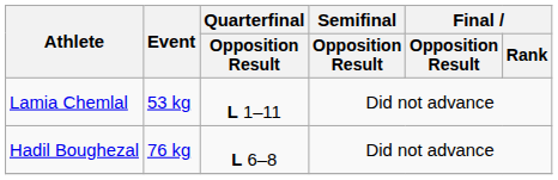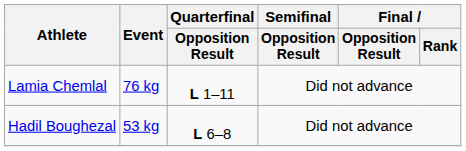 <table class="wikitable" style="font-size:90%">
 <tr>
 <th rowspan="2">Athlete</th>
 <th rowspan="2">Event</th>
 <th>Quarterfinal</th>
 <th>Semifinal</th>
 <th colspan=2>Final / </th>
 </tr>
 <tr style="font-size: 95%">
 <th>Opposition<br>Result</th>
 <th>Opposition<br>Result</th>
 <th>Opposition<br>Result</th>
 <th>Rank</th>
 </tr>
 <tr align=center>
 <td align=left><a href='#'>Lamia Chemlal</a></td>
-<td align=left><a href='#'>53 kg</a></td>
+<td align=left><a href='#'>76 kg</a></td>
 <td><br><strong>L</strong> 1–11</td>
 <td colspan=3>Did not advance</td>
 </tr>
 <tr align=center>
 <td align=left><a href='#'>Hadil Boughezal</a></td>
-<td align=left><a href='#'>76 kg</a></td>
+<td align=left><a href='#'>53 kg</a></td>
 <td><br><strong>L</strong> 6–8</td>
 <td colspan=3>Did not advance</td>
 </tr>
 <tr>
 </tr>
 </table>
